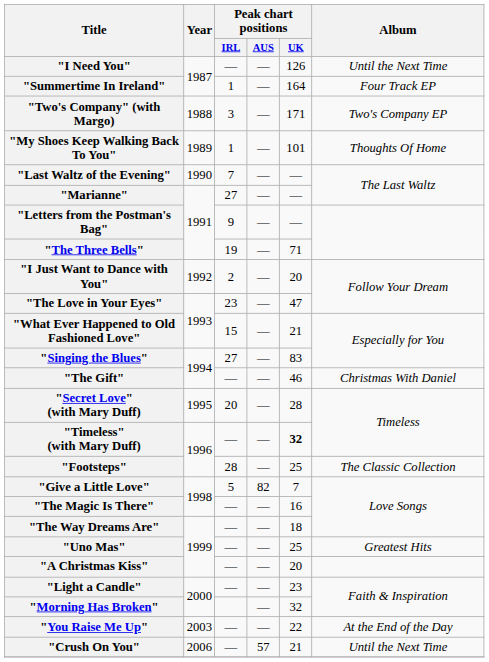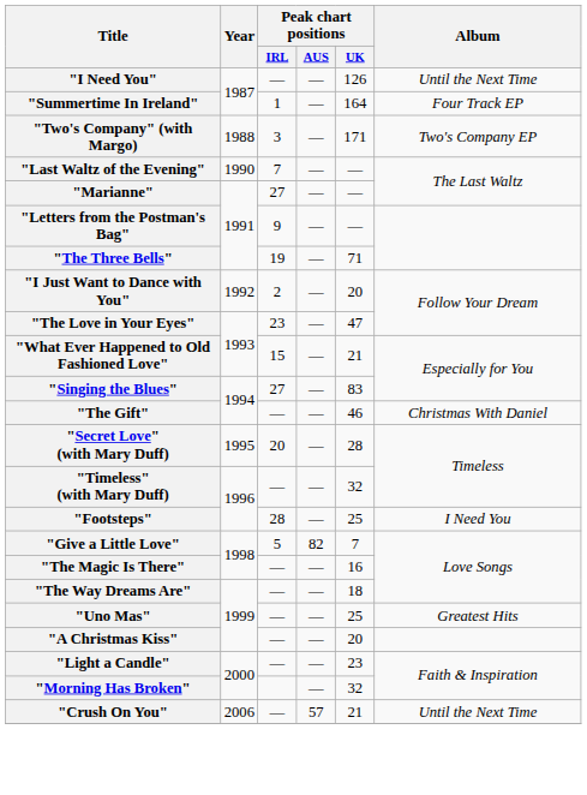 <table class="wikitable plainrowheaders" style="text-align:center;">
 <tr>
 <th scope="col" rowspan="2" style="width:18em;">Title</th>
 <th scope="col" rowspan="2" style="width:1em;">Year</th>
 <th scope="col" colspan="3">Peak chart positions</th>
 <th scope="col" rowspan="2" style="width:18em;">Album</th>
 </tr>
 <tr style="font-size:smaller;">
 <th style="width:3em;"><a href='#'>IRL</a><br></th>
 <th style="width:3em;"><a href='#'>AUS</a><br></th>
 <th style="width:3em;"><a href='#'>UK</a><br></th>
 </tr>
 <tr>
 <th scope="row">"I Need You"</th>
 <td rowspan="2">1987</td>
 <td>—</td>
 <td>—</td>
 <td>126</td>
 <td><em>Until the Next Time</em></td>
 </tr>
 <tr>
 <th scope="row">"Summertime In Ireland"</th>
 <td>1</td>
 <td>—</td>
 <td>164</td>
 <td><em>Four Track EP</em></td>
 </tr>
 <tr>
 <th scope="row">"Two's Company" (with Margo)</th>
 <td>1988</td>
 <td>3</td>
 <td>—</td>
 <td>171</td>
 <td><em>Two's Company EP</em></td>
-</tr>
-<tr>
-<th scope="row">"My Shoes Keep Walking Back To You"</th>
-<td>1989</td>
-<td>1</td>
-<td>—</td>
-<td>101</td>
-<td><em>Thoughts Of Home</em></td>
 </tr>
 <tr>
 <th scope="row">"Last Waltz of the Evening"</th>
 <td>1990</td>
 <td>7</td>
 <td>—</td>
 <td>—</td>
 <td rowspan="2"><em>The Last Waltz</em></td>
 </tr>
 <tr>
 <th scope="row">"Marianne"</th>
 <td rowspan="3">1991</td>
 <td>27</td>
 <td>—</td>
 <td>—</td>
 </tr>
 <tr>
 <th scope="row">"Letters from the Postman's Bag"</th>
 <td>9</td>
 <td>—</td>
 <td>—</td>
 </tr>
 <tr>
 <th scope="row">"<a href='#'>The Three Bells</a>"</th>
 <td>19</td>
 <td>—</td>
 <td>71</td>
 </tr>
 <tr>
 <th scope="row">"I Just Want to Dance with You"</th>
 <td>1992</td>
 <td>2</td>
 <td>—</td>
 <td>20</td>
 <td rowspan="2"><em>Follow Your Dream</em></td>
 </tr>
 <tr>
 <th scope="row">"The Love in Your Eyes"</th>
 <td rowspan="2">1993</td>
 <td>23</td>
 <td>—</td>
 <td>47</td>
 </tr>
 <tr>
 <th scope="row">"What Ever Happened to Old Fashioned Love"</th>
 <td>15</td>
 <td>—</td>
 <td>21</td>
 <td rowspan="2"><em>Especially for You</em></td>
 </tr>
 <tr>
 <th scope="row">"<a href='#'>Singing the Blues</a>"</th>
 <td rowspan="2">1994</td>
 <td>27</td>
 <td>—</td>
 <td>83</td>
 </tr>
 <tr>
 <th scope="row">"The Gift"</th>
 <td>—</td>
 <td>—</td>
 <td>46</td>
 <td><em> Christmas With Daniel</em></td>
 </tr>
 <tr>
 <th scope="row">"<a href='#'>Secret Love</a>" <br> (with Mary Duff)</th>
 <td>1995</td>
 <td>20</td>
 <td>—</td>
 <td>28</td>
 <td rowspan="2"><em>Timeless</em></td>
 </tr>
 <tr>
 <th scope="row">"Timeless" <br> (with Mary Duff)</th>
 <td rowspan="2">1996</td>
 <td>—</td>
 <td>—</td>
-<td><strong>32</strong></td>
+<td>32</td>
 </tr>
 <tr>
 <th scope="row">"Footsteps"</th>
 <td>28</td>
 <td>—</td>
 <td>25</td>
-<td><em>The Classic Collection</em></td>
+<td><em>I Need You</em></td>
 </tr>
 <tr>
 <th scope="row">"Give a Little Love"</th>
 <td rowspan="2">1998</td>
 <td>5</td>
 <td>82</td>
 <td>7</td>
 <td rowspan="3"><em>Love Songs</em></td>
 </tr>
 <tr>
 <th scope="row">"The Magic Is There"</th>
 <td>—</td>
 <td>—</td>
 <td>16</td>
 </tr>
 <tr>
 <th scope="row">"The Way Dreams Are"</th>
 <td rowspan="3">1999</td>
 <td>—</td>
 <td>—</td>
 <td>18</td>
 </tr>
 <tr>
 <th scope="row">"Uno Mas"</th>
 <td>—</td>
 <td>—</td>
 <td>25</td>
 <td><em>Greatest Hits</em></td>
 </tr>
 <tr>
 <th scope="row">"A Christmas Kiss"</th>
 <td>—</td>
 <td>—</td>
 <td>20</td>
 <td></td>
 </tr>
 <tr>
 <th scope="row">"Light a Candle"</th>
 <td rowspan="2">2000</td>
 <td>—</td>
 <td>—</td>
 <td>23</td>
 <td rowspan="2"><em>Faith & Inspiration</em></td>
 </tr>
 <tr>
 <th scope="row">"<a href='#'>Morning Has Broken</a>"</th>
 <td></td>
 <td>—</td>
 <td>32</td>
 </tr>
 <tr>
-<th scope="row">"<a href='#'>You Raise Me Up</a>"</th>
-<td>2003</td>
-<td>—</td>
-<td>—</td>
-<td>22</td>
-<td><em>At the End of the Day</em></td>
-</tr>
-<tr>
 <th scope="row">"Crush On You"</th>
 <td>2006</td>
 <td>—</td>
 <td>57</td>
 <td>21</td>
 <td><em>Until the Next Time</em></td>
 </tr>
 <tr>
 </tr>
 </table>
